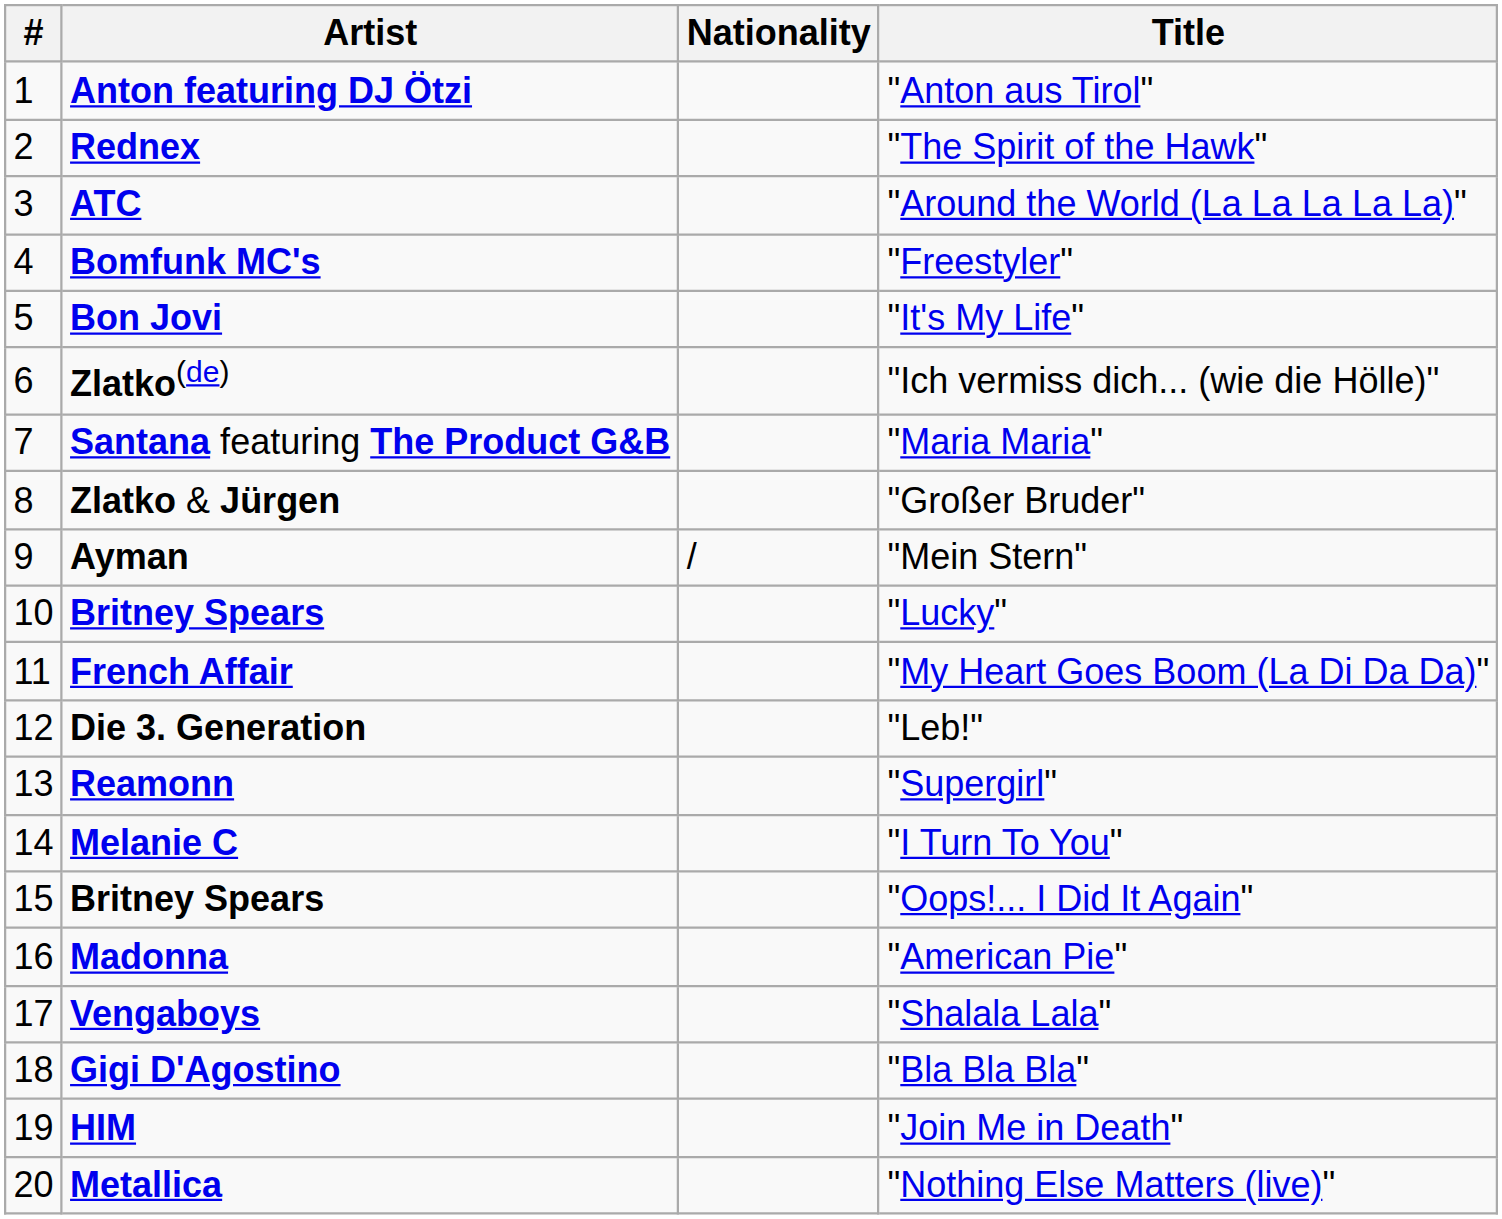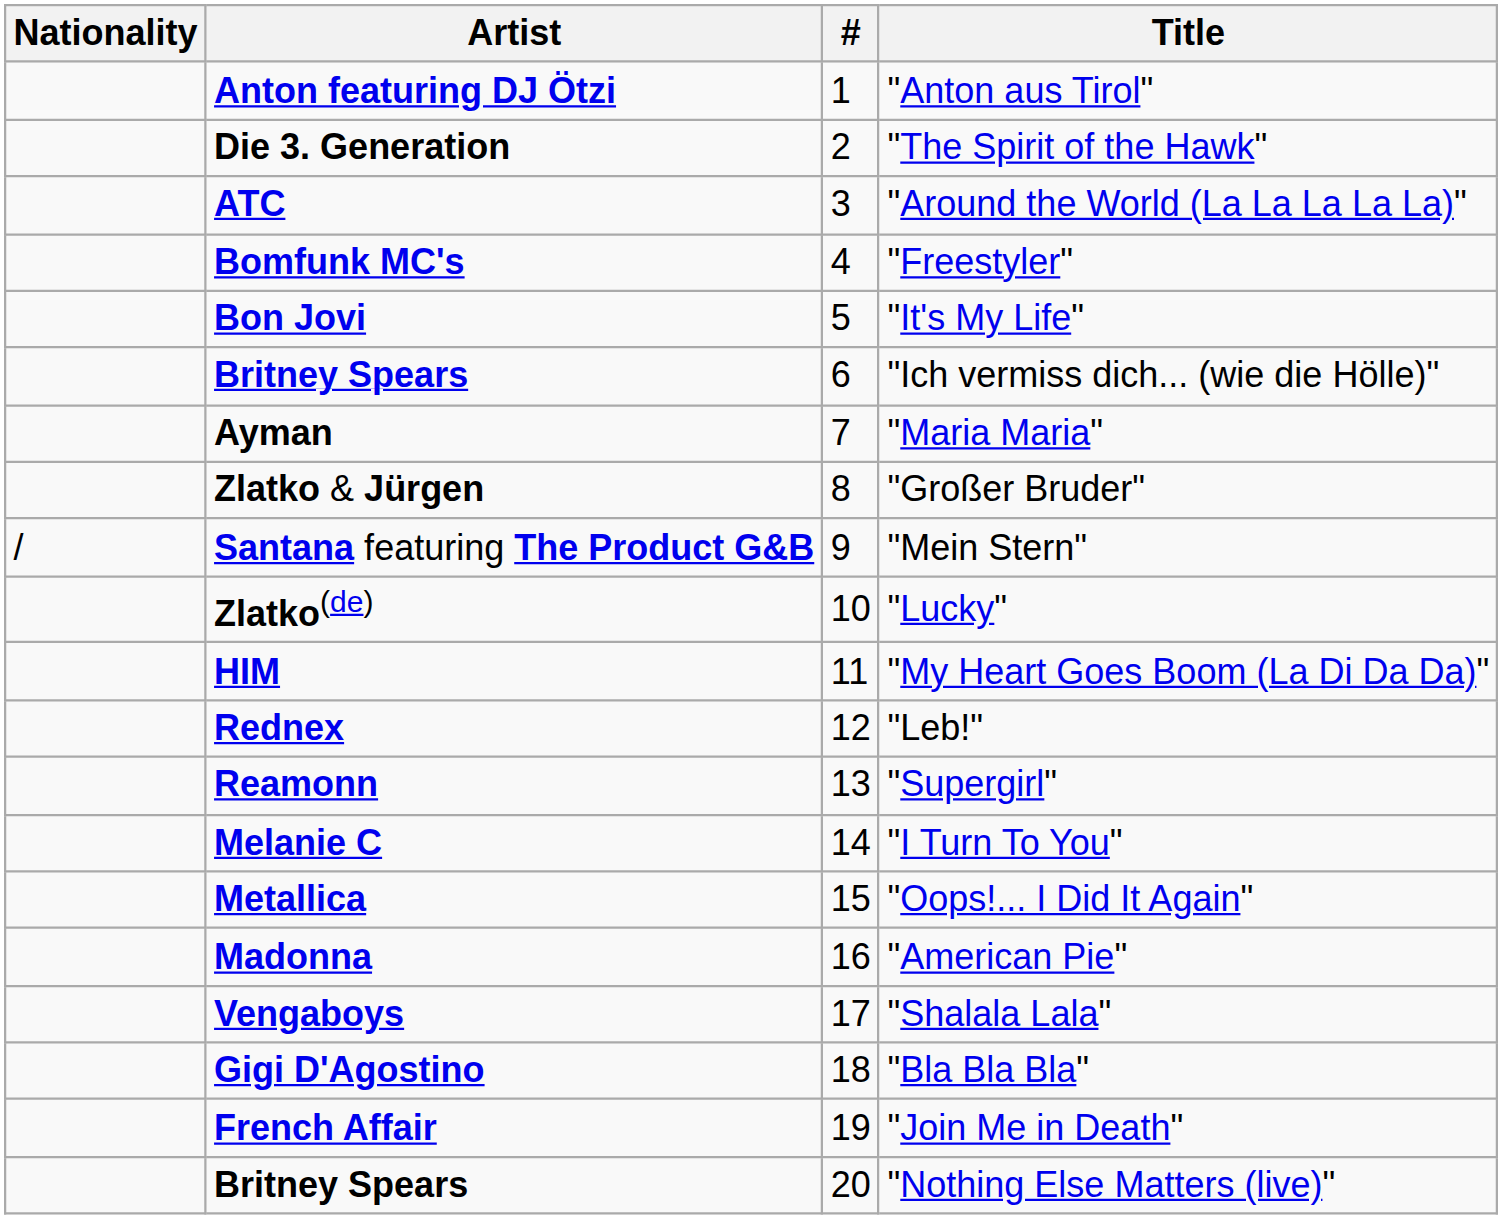 <table class="wikitable sortable">
 <tr>
+<th>Nationality</th>
+<th>Artist</th>
 <th>#</th>
-<th>Artist</th>
-<th>Nationality</th>
 <th>Title</th>
 </tr>
 <tr>
+<td></td>
+<td><strong><a href='#'>Anton featuring DJ Ötzi</a></strong></td>
 <td>1</td>
-<td><strong><a href='#'>Anton featuring DJ Ötzi</a></strong></td>
-<td></td>
 <td>"<a href='#'>Anton aus Tirol</a>"</td>
 </tr>
 <tr>
+<td></td>
+<td><strong>Die 3. Generation</strong></td>
 <td>2</td>
-<td><strong><a href='#'>Rednex</a></strong></td>
-<td></td>
 <td>"<a href='#'>The Spirit of the Hawk</a>"</td>
 </tr>
 <tr>
+<td>  </td>
+<td><strong><a href='#'>ATC</a></strong></td>
 <td>3</td>
-<td><strong><a href='#'>ATC</a></strong></td>
-<td>  </td>
 <td>"<a href='#'>Around the World (La La La La La)</a>"</td>
 </tr>
 <tr>
+<td> </td>
+<td><strong><a href='#'>Bomfunk MC's</a></strong></td>
 <td>4</td>
-<td><strong><a href='#'>Bomfunk MC's</a></strong></td>
-<td> </td>
 <td>"<a href='#'>Freestyler</a>"</td>
 </tr>
 <tr>
+<td></td>
+<td><strong><a href='#'>Bon Jovi</a></strong></td>
 <td>5</td>
-<td><strong><a href='#'>Bon Jovi</a></strong></td>
-<td></td>
 <td>"<a href='#'>It's My Life</a>"</td>
 </tr>
 <tr>
+<td></td>
+<td><strong><a href='#'>Britney Spears</a></strong></td>
 <td>6</td>
-<td><strong>Zlatko</strong><sup>(<a href='#'>de</a>)</sup></td>
-<td></td>
 <td>"Ich vermiss dich... (wie die Hölle)"</td>
 </tr>
 <tr>
+<td></td>
+<td><strong>Ayman</strong></td>
 <td>7</td>
-<td><strong><a href='#'>Santana</a></strong> featuring <strong><a href='#'>The Product G&B</a></strong></td>
-<td></td>
 <td>"<a href='#'>Maria Maria</a>"</td>
 </tr>
 <tr>
+<td></td>
+<td><strong>Zlatko</strong> & <strong>Jürgen</strong></td>
 <td>8</td>
-<td><strong>Zlatko</strong> & <strong>Jürgen</strong></td>
-<td></td>
 <td>"Großer Bruder"</td>
 </tr>
 <tr>
+<td>/</td>
+<td><strong><a href='#'>Santana</a></strong> featuring <strong><a href='#'>The Product G&B</a></strong></td>
 <td>9</td>
-<td><strong>Ayman</strong></td>
-<td>/</td>
 <td>"Mein Stern"</td>
 </tr>
 <tr>
+<td></td>
+<td><strong>Zlatko</strong><sup>(<a href='#'>de</a>)</sup></td>
 <td>10</td>
-<td><strong><a href='#'>Britney Spears</a></strong></td>
-<td></td>
 <td>"<a href='#'>Lucky</a>"</td>
 </tr>
 <tr>
+<td></td>
+<td><strong><a href='#'>HIM</a></strong></td>
 <td>11</td>
-<td><strong><a href='#'>French Affair</a></strong></td>
-<td></td>
 <td>"<a href='#'>My Heart Goes Boom (La Di Da Da)</a>"</td>
 </tr>
 <tr>
+<td></td>
+<td><strong><a href='#'>Rednex</a></strong></td>
 <td>12</td>
-<td><strong>Die 3. Generation</strong></td>
-<td></td>
 <td>"Leb!"</td>
 </tr>
 <tr>
+<td></td>
+<td><strong><a href='#'>Reamonn</a></strong></td>
 <td>13</td>
-<td><strong><a href='#'>Reamonn</a></strong></td>
-<td></td>
 <td>"<a href='#'>Supergirl</a>"</td>
 </tr>
 <tr>
+<td></td>
+<td><strong><a href='#'>Melanie C</a></strong></td>
 <td>14</td>
-<td><strong><a href='#'>Melanie C</a></strong></td>
-<td></td>
 <td>"<a href='#'>I Turn To You</a>"</td>
 </tr>
 <tr>
+<td></td>
+<td><strong><a href='#'>Metallica</a></strong></td>
 <td>15</td>
-<td><strong>Britney Spears</strong></td>
-<td></td>
 <td>"<a href='#'>Oops!... I Did It Again</a>"</td>
 </tr>
 <tr>
+<td></td>
+<td><strong><a href='#'>Madonna</a></strong></td>
 <td>16</td>
-<td><strong><a href='#'>Madonna</a></strong></td>
-<td></td>
 <td>"<a href='#'>American Pie</a>"</td>
 </tr>
 <tr>
+<td></td>
+<td><strong><a href='#'>Vengaboys</a></strong></td>
 <td>17</td>
-<td><strong><a href='#'>Vengaboys</a></strong></td>
-<td></td>
 <td>"<a href='#'>Shalala Lala</a>"</td>
 </tr>
 <tr>
+<td></td>
+<td><strong><a href='#'>Gigi D'Agostino</a></strong></td>
 <td>18</td>
-<td><strong><a href='#'>Gigi D'Agostino</a></strong></td>
-<td></td>
 <td>"<a href='#'>Bla Bla Bla</a>"</td>
 </tr>
 <tr>
+<td></td>
+<td><strong><a href='#'>French Affair</a></strong></td>
 <td>19</td>
-<td><strong><a href='#'>HIM</a></strong></td>
-<td></td>
 <td>"<a href='#'>Join Me in Death</a>"</td>
 </tr>
 <tr>
+<td></td>
+<td><strong>Britney Spears</strong></td>
 <td>20</td>
-<td><strong><a href='#'>Metallica</a></strong></td>
-<td></td>
 <td>"<a href='#'>Nothing Else Matters (live)</a>"</td>
 </tr>
 </table>
